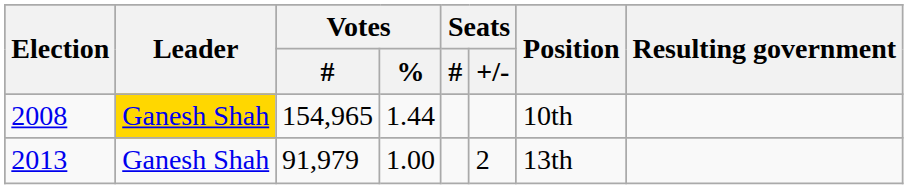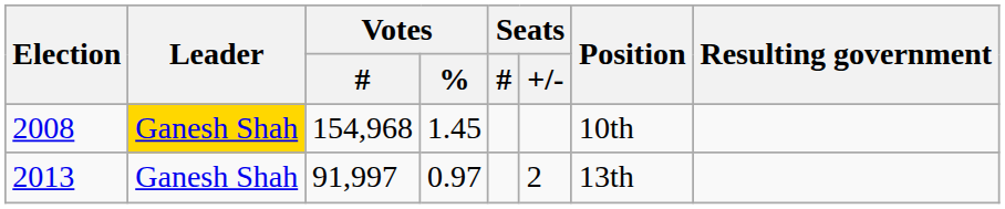 <table class="wikitable">
 <tr>
 <th rowspan="2">Election</th>
 <th rowspan="2">Leader</th>
 <th colspan="2">Votes</th>
 <th colspan="2">Seats</th>
 <th rowspan="2">Position</th>
 <th rowspan="2">Resulting government</th>
 </tr>
 <tr>
 <th>#</th>
 <th>%</th>
 <th>#</th>
 <th>+/-</th>
 </tr>
 <tr>
 <td><a href='#'>2008</a></td>
 <td style="background: gold;"><a href='#'>Ganesh Shah</a></td>
-<td>154,965</td>
-<td>1.44</td>
+<td>154,968</td>
+<td>1.45</td>
 <td></td>
 <td></td>
 <td>10th</td>
 <td></td>
 </tr>
 <tr>
 <td><a href='#'>2013</a></td>
 <td><a href='#'>Ganesh Shah</a></td>
-<td>91,979</td>
-<td>1.00</td>
+<td>91,997</td>
+<td>0.97</td>
 <td></td>
 <td> 2</td>
 <td> 13th</td>
 <td></td>
 </tr>
 </table>
